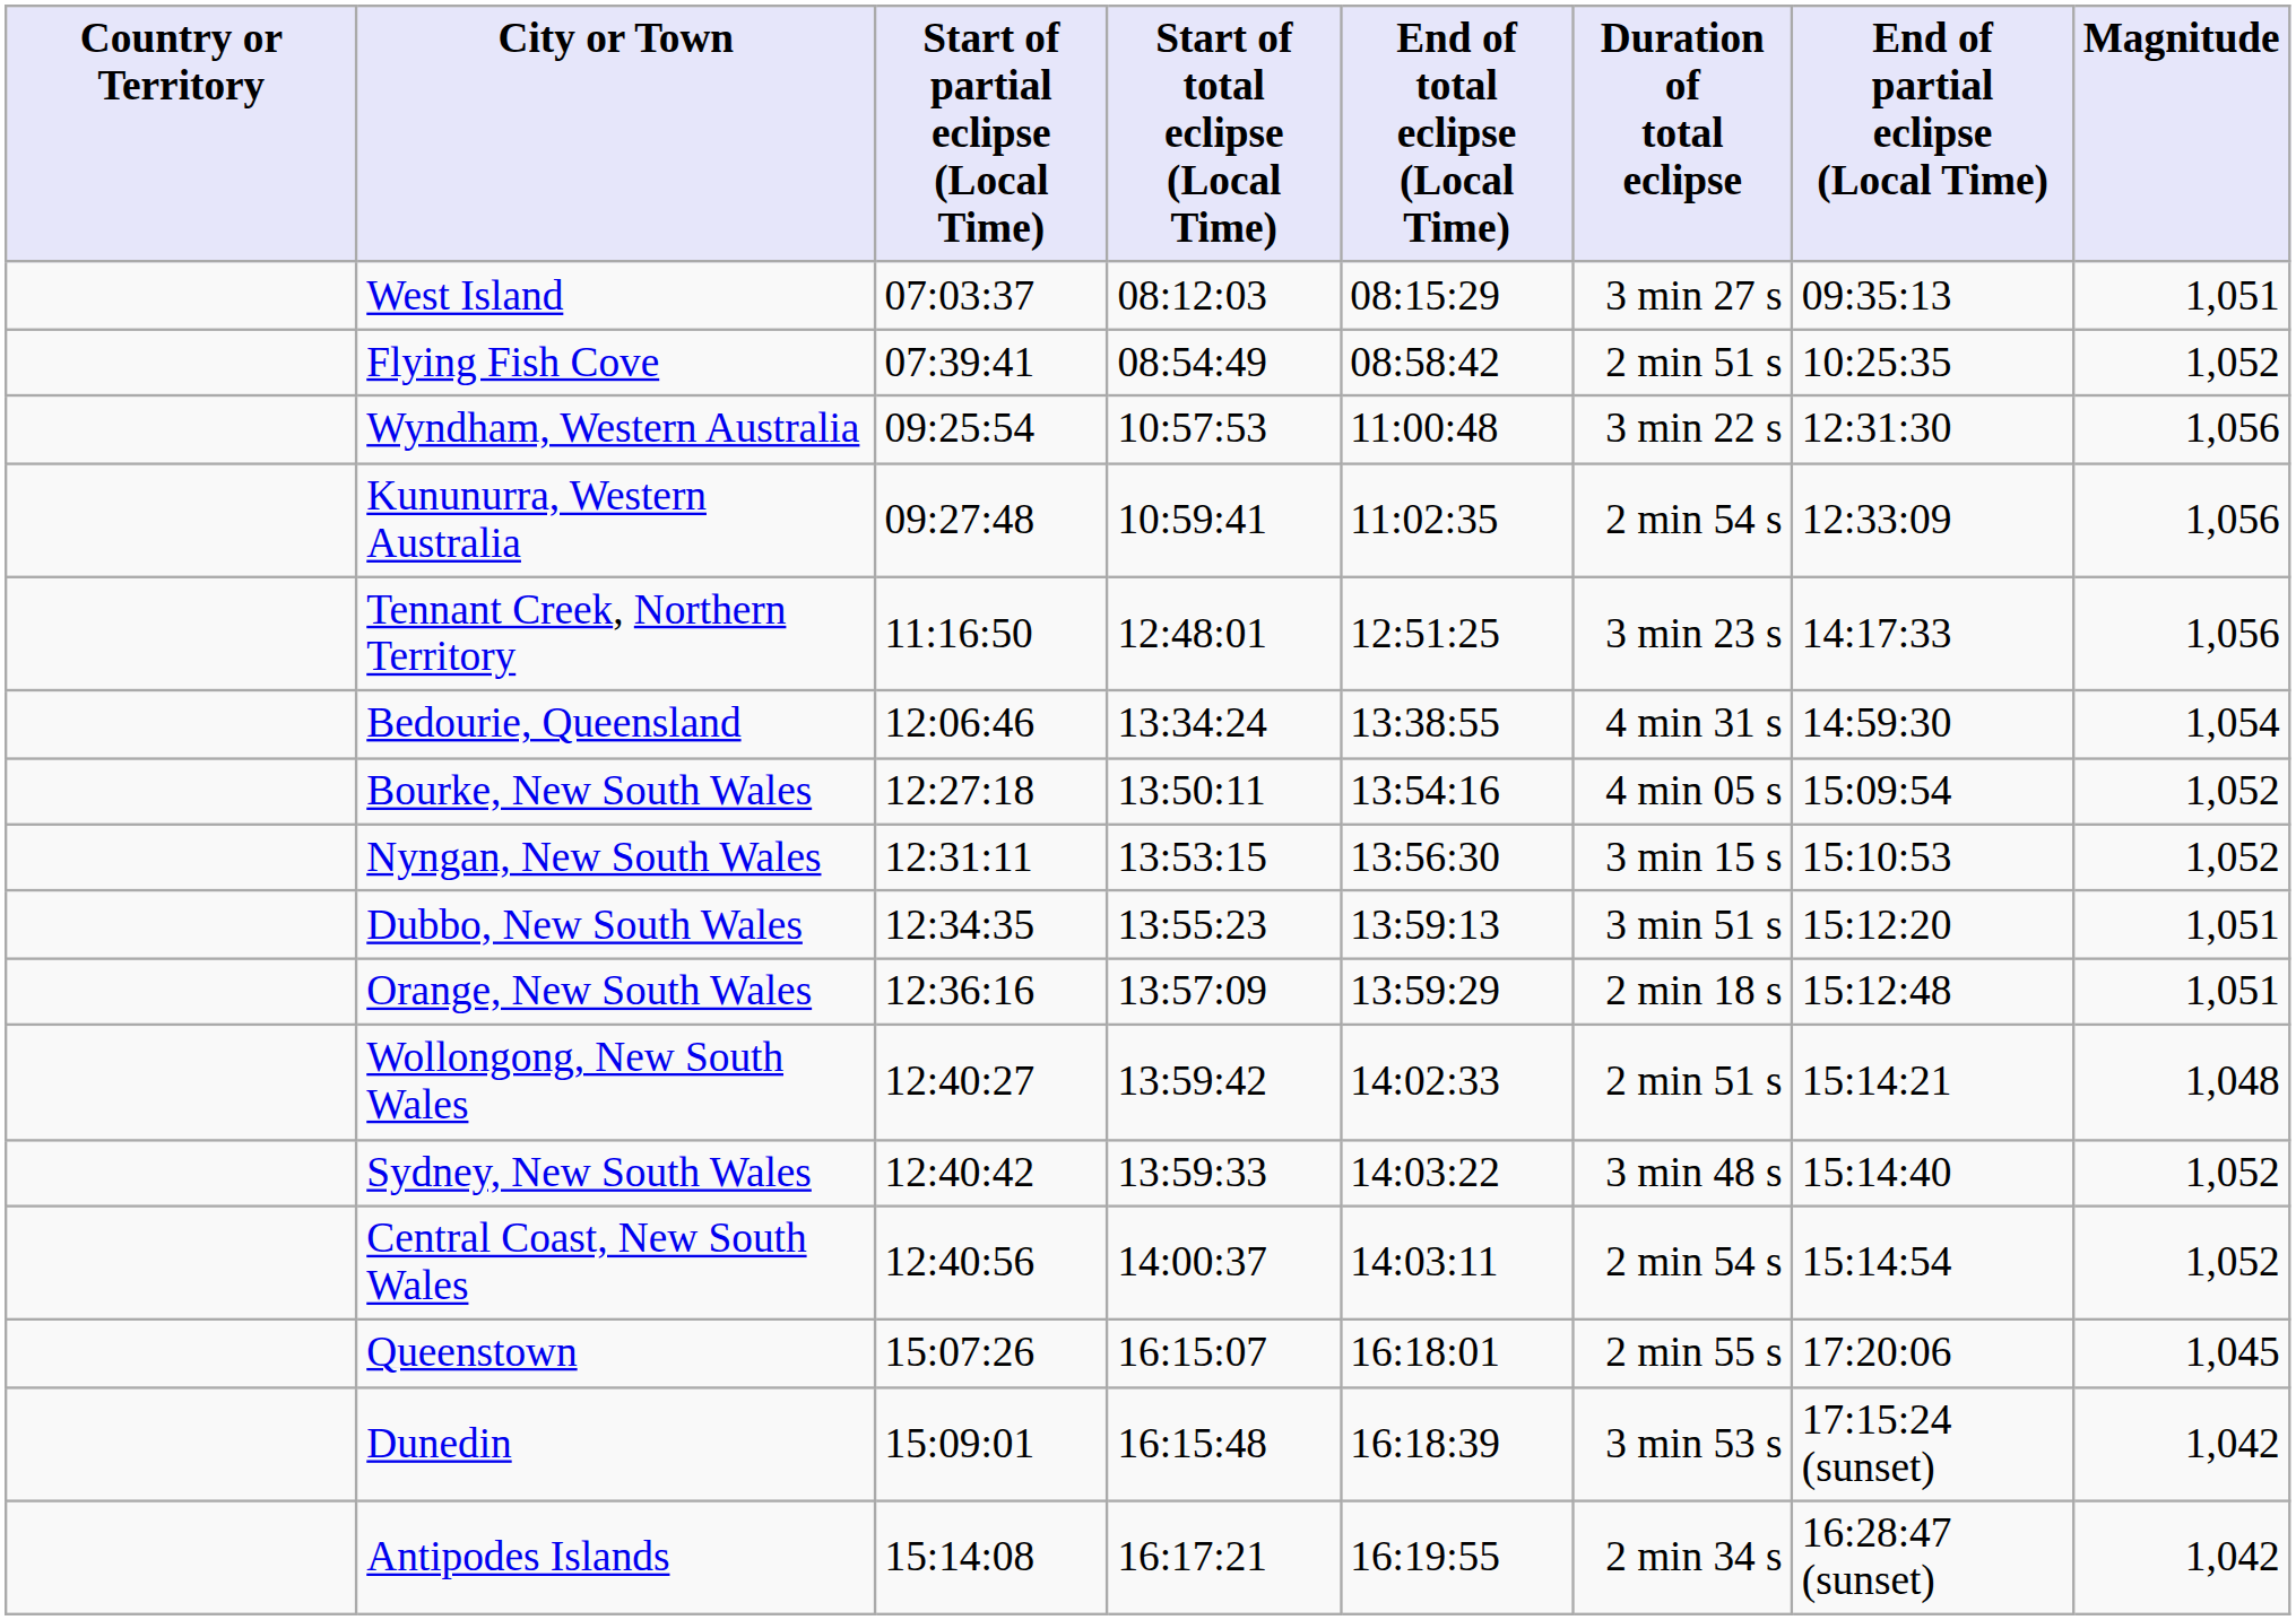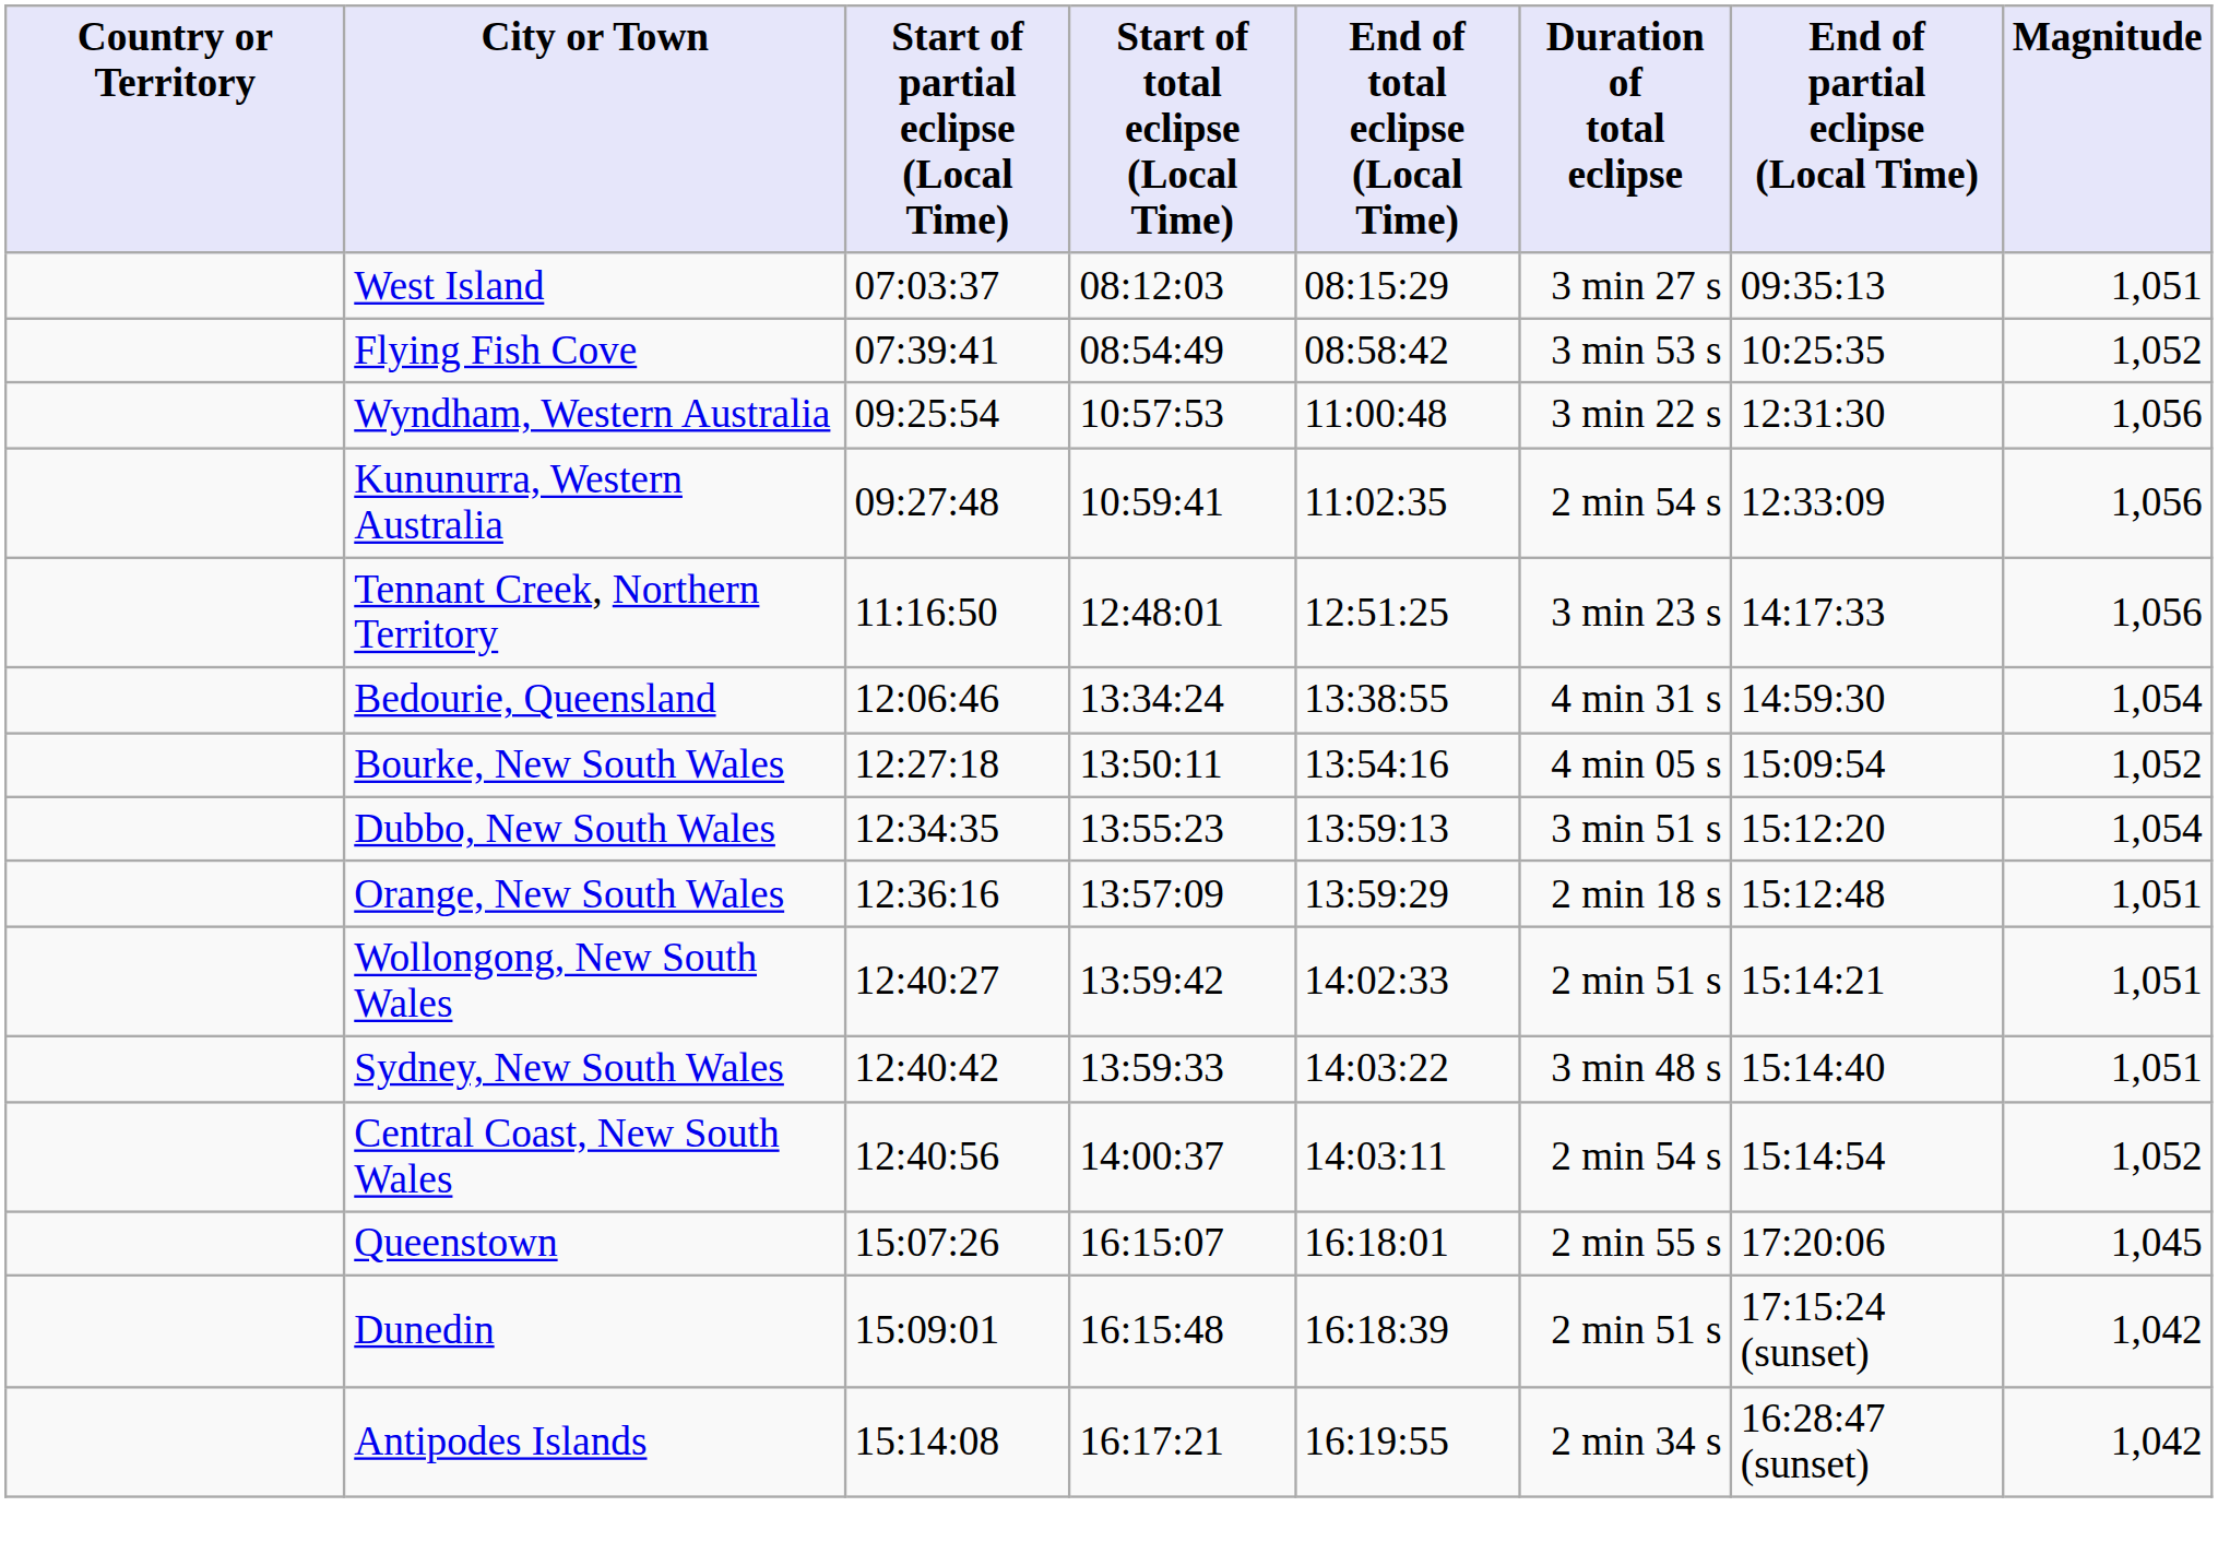 <table class="wikitable">
 <tr>
 <th valign="top" style="background:Lavender; color:Black">Country or Territory</th>
 <th valign="top" style="background:Lavender; color:Black">City or Town</th>
 <th valign="top" style="background:Lavender; color:Black">Start of<br>partial<br>eclipse<br>(Local Time)</th>
 <th valign="top" style="background:Lavender; color:Black">Start of<br>total<br>eclipse<br>(Local Time)</th>
 <th valign="top" style="background:Lavender; color:Black">End of<br>total<br>eclipse<br>(Local Time)</th>
 <th valign="top" style="background:Lavender; color:Black">Duration of<br>total<br>eclipse</th>
 <th valign="top" style="background:Lavender; color:Black">End of<br>partial<br>eclipse<br>(Local Time)</th>
 <th valign="top" style="background:Lavender; color:Black">Magnitude</th>
 </tr>
 <tr>
 <td></td>
 <td><a href='#'>West Island</a></td>
 <td>07:03:37</td>
 <td>08:12:03</td>
 <td>08:15:29</td>
 <td align="right">3 min 27 s</td>
 <td>09:35:13</td>
 <td align="right">1,051</td>
 </tr>
 <tr>
 <td></td>
 <td><a href='#'>Flying Fish Cove</a></td>
 <td>07:39:41</td>
 <td>08:54:49</td>
 <td>08:58:42</td>
-<td align="right">2 min 51 s</td>
+<td align="right">3 min 53 s</td>
 <td>10:25:35</td>
 <td align="right">1,052</td>
 </tr>
 <tr>
 <td></td>
 <td><a href='#'>Wyndham, Western Australia</a></td>
 <td>09:25:54</td>
 <td>10:57:53</td>
 <td>11:00:48</td>
 <td align="right">3 min 22 s</td>
 <td>12:31:30</td>
 <td align="right">1,056</td>
 </tr>
 <tr>
 <td></td>
 <td><a href='#'>Kununurra, Western Australia</a></td>
 <td>09:27:48</td>
 <td>10:59:41</td>
 <td>11:02:35</td>
 <td align="right">2 min 54 s</td>
 <td>12:33:09</td>
 <td align="right">1,056</td>
 </tr>
 <tr>
 <td></td>
 <td><a href='#'>Tennant Creek</a>, <a href='#'>Northern Territory</a></td>
 <td>11:16:50</td>
 <td>12:48:01</td>
 <td>12:51:25</td>
 <td align="right">3 min 23 s</td>
 <td>14:17:33</td>
 <td align="right">1,056</td>
 </tr>
 <tr>
 <td></td>
 <td><a href='#'>Bedourie, Queensland</a></td>
 <td>12:06:46</td>
 <td>13:34:24</td>
 <td>13:38:55</td>
 <td align="right">4 min 31 s</td>
 <td>14:59:30</td>
 <td align="right">1,054</td>
 </tr>
 <tr>
 <td></td>
 <td><a href='#'>Bourke, New South Wales</a></td>
 <td>12:27:18</td>
 <td>13:50:11</td>
 <td>13:54:16</td>
 <td align="right">4 min 05 s</td>
 <td>15:09:54</td>
 <td align="right">1,052</td>
 </tr>
 <tr>
 <td></td>
-<td><a href='#'>Nyngan, New South Wales</a></td>
-<td>12:31:11</td>
-<td>13:53:15</td>
-<td>13:56:30</td>
-<td align="right">3 min 15 s</td>
-<td>15:10:53</td>
-<td align="right">1,052</td>
-</tr>
-<tr>
-<td></td>
 <td><a href='#'>Dubbo, New South Wales</a></td>
 <td>12:34:35</td>
 <td>13:55:23</td>
 <td>13:59:13</td>
 <td align="right">3 min 51 s</td>
 <td>15:12:20</td>
-<td align="right">1,051</td>
+<td align="right">1,054</td>
 </tr>
 <tr>
 <td></td>
 <td><a href='#'>Orange, New South Wales</a></td>
 <td>12:36:16</td>
 <td>13:57:09</td>
 <td>13:59:29</td>
 <td align="right">2 min 18 s</td>
 <td>15:12:48</td>
 <td align="right">1,051</td>
 </tr>
 <tr>
 <td></td>
 <td><a href='#'>Wollongong, New South Wales</a></td>
 <td>12:40:27</td>
 <td>13:59:42</td>
 <td>14:02:33</td>
 <td align="right">2 min 51 s</td>
 <td>15:14:21</td>
-<td align="right">1,048</td>
+<td align="right">1,051</td>
 </tr>
 <tr>
 <td></td>
 <td><a href='#'>Sydney, New South Wales</a></td>
 <td>12:40:42</td>
 <td>13:59:33</td>
 <td>14:03:22</td>
 <td align="right">3 min 48 s</td>
 <td>15:14:40</td>
-<td align="right">1,052</td>
+<td align="right">1,051</td>
 </tr>
 <tr>
 <td></td>
 <td><a href='#'>Central Coast, New South Wales</a></td>
 <td>12:40:56</td>
 <td>14:00:37</td>
 <td>14:03:11</td>
 <td align="right">2 min 54 s</td>
 <td>15:14:54</td>
 <td align="right">1,052</td>
 </tr>
 <tr>
 <td></td>
 <td><a href='#'>Queenstown</a></td>
 <td>15:07:26</td>
 <td>16:15:07</td>
 <td>16:18:01</td>
 <td align="right">2 min 55 s</td>
 <td>17:20:06</td>
 <td align="right">1,045</td>
 </tr>
 <tr>
 <td></td>
 <td><a href='#'>Dunedin</a></td>
 <td>15:09:01</td>
 <td>16:15:48</td>
 <td>16:18:39</td>
-<td align="right">3 min 53 s</td>
+<td align="right">2 min 51 s</td>
 <td>17:15:24 (sunset)</td>
 <td align="right">1,042</td>
 </tr>
 <tr>
 <td></td>
 <td><a href='#'>Antipodes Islands</a></td>
 <td>15:14:08</td>
 <td>16:17:21</td>
 <td>16:19:55</td>
 <td align="right">2 min 34 s</td>
 <td>16:28:47 (sunset)</td>
 <td align="right">1,042</td>
 </tr>
 </table>
